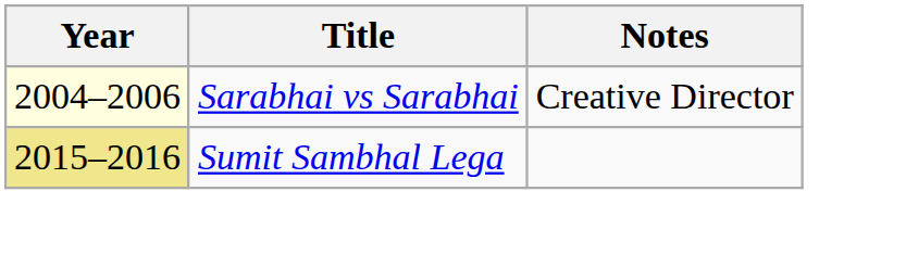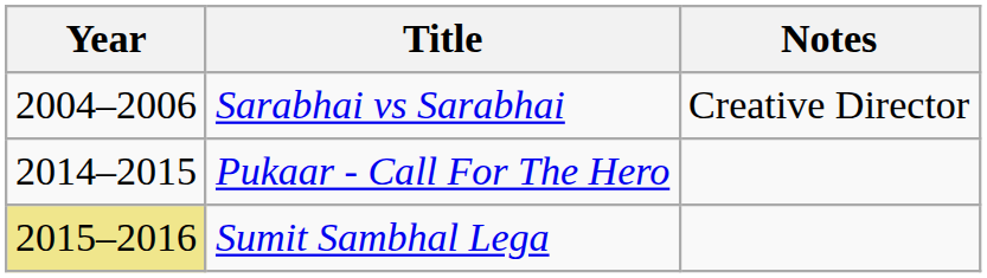 <table class="wikitable sortable" style="font-size: 95%;">
 <tr>
 <th>Year</th>
 <th>Title</th>
 <th>Notes</th>
 </tr>
 <tr>
-<td style="background: lightyellow;">2004–2006</td>
+<td>2004–2006</td>
 <td><em><a href='#'>Sarabhai vs Sarabhai</a></em></td>
 <td>Creative Director</td>
+</tr>
+<tr>
+<td>2014–2015</td>
+<td><em><a href='#'>Pukaar - Call For The Hero</a></em></td>
+<td></td>
 </tr>
 <tr>
 <td style="background: khaki;">2015–2016</td>
 <td><em><a href='#'>Sumit Sambhal Lega</a></em></td>
 <td></td>
 </tr>
 </table>
